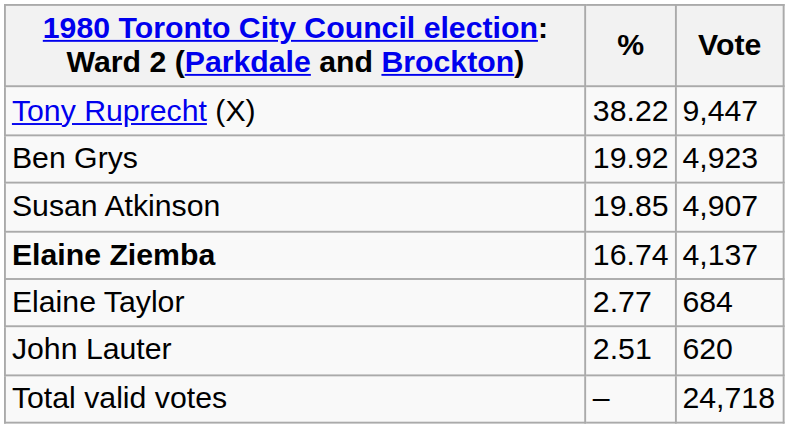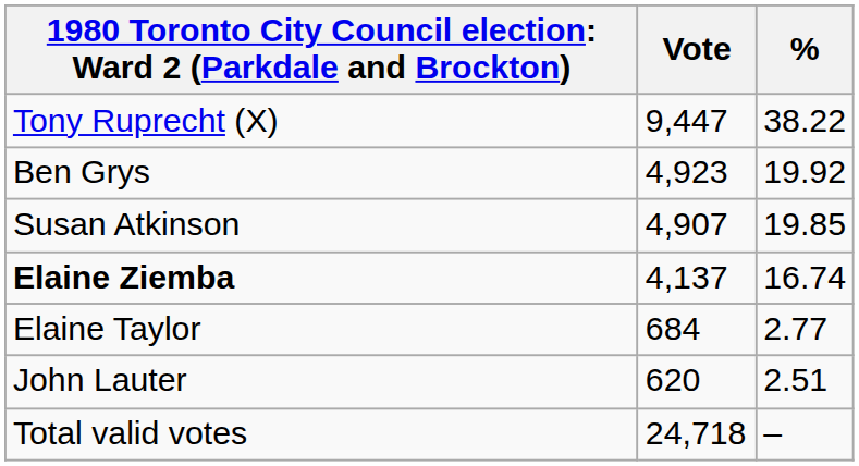 <table class="wikitable">
 <tr>
 <th bgcolor="#DDDDFF" width="300px"><a href='#'>1980 Toronto City Council election</a>: Ward 2 (<a href='#'>Parkdale</a> and <a href='#'>Brockton</a>)</th>
+<th bgcolor="#DDDDFF" width="50px">Vote</th>
 <th bgcolor="#DDDDFF" width="30px">%</th>
-<th bgcolor="#DDDDFF" width="50px">Vote</th>
 </tr>
 <tr>
 <td><a href='#'>Tony Ruprecht</a> (X)</td>
+<td>9,447</td>
 <td>38.22</td>
-<td>9,447</td>
 </tr>
 <tr>
 <td>Ben Grys</td>
+<td>4,923</td>
 <td>19.92</td>
-<td>4,923</td>
 </tr>
 <tr>
 <td>Susan Atkinson</td>
+<td>4,907</td>
 <td>19.85</td>
-<td>4,907</td>
 </tr>
 <tr>
 <td><strong>Elaine Ziemba</strong></td>
+<td>4,137</td>
 <td>16.74</td>
-<td>4,137</td>
 </tr>
 <tr>
 <td>Elaine Taylor</td>
+<td>684</td>
 <td>2.77</td>
-<td>684</td>
 </tr>
 <tr>
 <td>John Lauter</td>
+<td>620</td>
 <td>2.51</td>
-<td>620</td>
 </tr>
 <tr>
 <td>Total valid votes</td>
+<td>24,718</td>
 <td>–</td>
-<td>24,718</td>
 </tr>
 </table>
